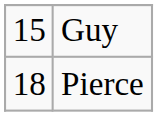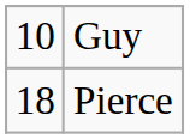 <table class="wikitable">
 <tr>
 </tr>
 <tr>
-<td>15</td>
+<td>10</td>
 <td>Guy</td>
 </tr>
 <tr>
 <td>18</td>
 <td>Pierce</td>
 </tr>
 </table>
